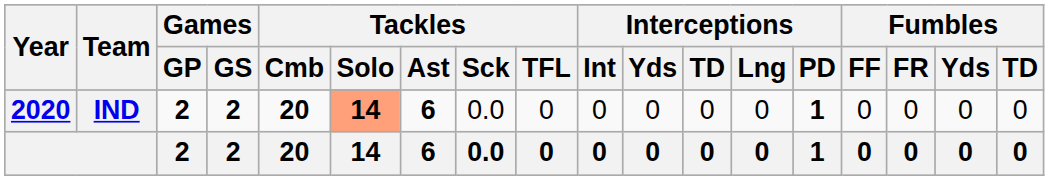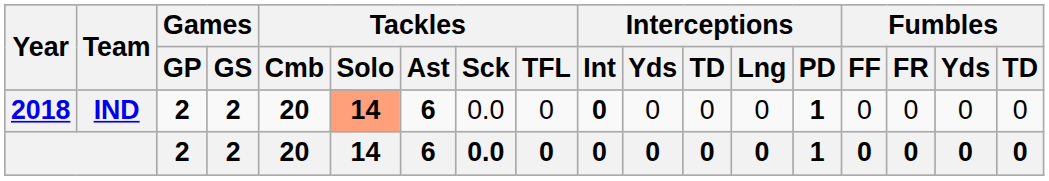 <table class="wikitable" style="text-align:center">
 <tr>
 <th rowspan="2">Year</th>
 <th rowspan="2">Team</th>
 <th colspan="2">Games</th>
 <th colspan="5">Tackles</th>
 <th colspan="5">Interceptions</th>
 <th colspan="4">Fumbles</th>
 </tr>
 <tr>
 <th>GP</th>
 <th>GS</th>
 <th>Cmb</th>
 <th>Solo</th>
 <th>Ast</th>
 <th>Sck</th>
 <th>TFL</th>
 <th>Int</th>
 <th>Yds</th>
 <th>TD</th>
 <th>Lng</th>
 <th>PD</th>
 <th>FF</th>
 <th>FR</th>
 <th>Yds</th>
 <th>TD</th>
 </tr>
 <tr>
-<th><a href='#'>2020</a></th>
+<th><a href='#'>2018</a></th>
 <th><a href='#'>IND</a></th>
 <td><strong>2</strong></td>
 <td><strong>2</strong></td>
 <td><strong>20</strong></td>
 <td style="background: lightsalmon;"><strong>14</strong></td>
 <td><strong>6</strong></td>
 <td>0.0</td>
 <td>0</td>
-<td>0</td>
+<td><strong>0</strong></td>
 <td>0</td>
 <td>0</td>
 <td>0</td>
 <td><strong>1</strong></td>
 <td>0</td>
 <td>0</td>
 <td>0</td>
 <td>0</td>
 </tr>
 <tr>
 <th colspan="2"></th>
 <th>2</th>
 <th>2</th>
 <th>20</th>
 <th>14</th>
 <th>6</th>
 <th>0.0</th>
 <th>0</th>
 <th>0</th>
 <th>0</th>
 <th>0</th>
 <th>0</th>
 <th>1</th>
 <th>0</th>
 <th>0</th>
 <th>0</th>
 <th>0</th>
 </tr>
 </table>
